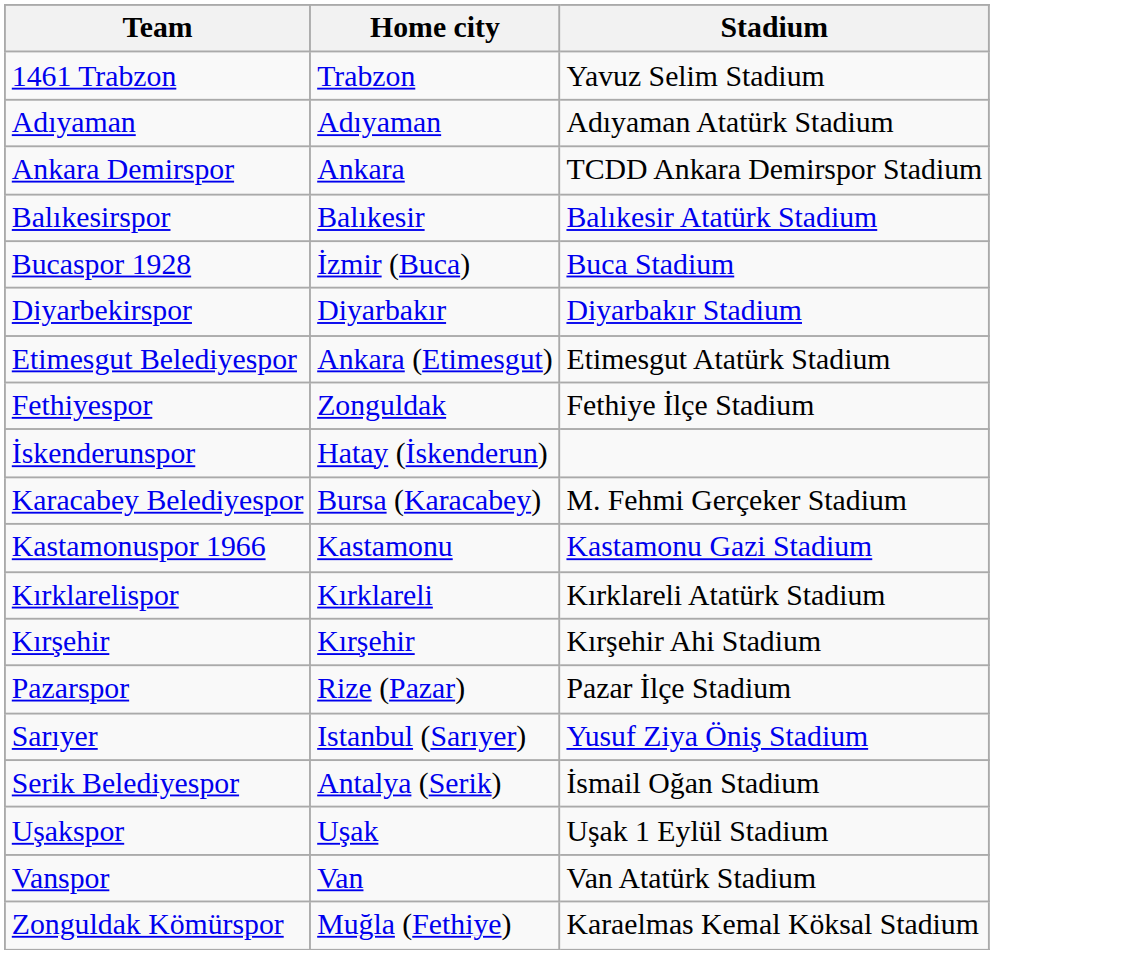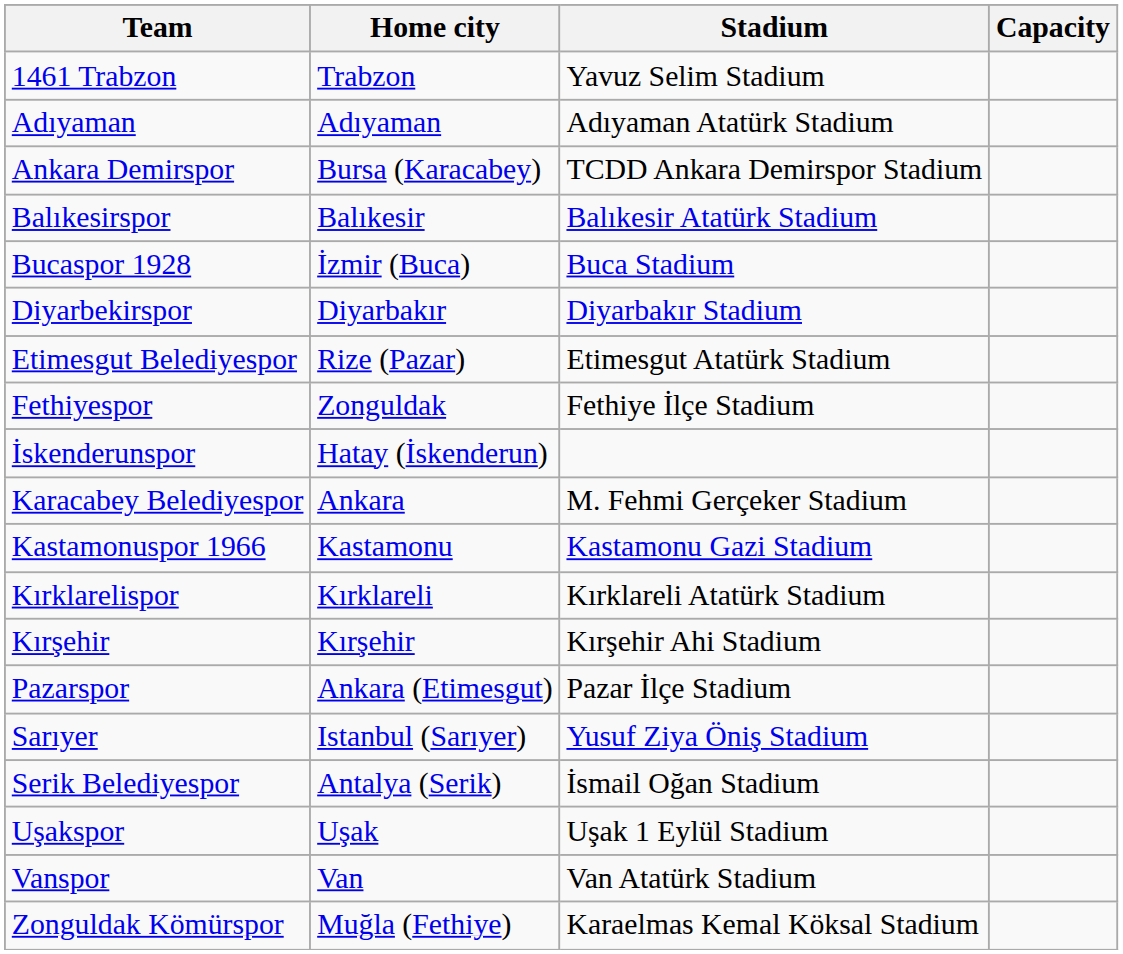 <table class="wikitable sortable" style="text-align: left;">
 <tr>
 <th>Team</th>
 <th>Home city</th>
 <th>Stadium</th>
+<th>Capacity</th>
 </tr>
 <tr>
 <td><a href='#'>1461 Trabzon</a></td>
 <td><a href='#'>Trabzon</a></td>
 <td>Yavuz Selim Stadium</td>
+<td align=center></td>
 </tr>
 <tr>
 <td><a href='#'>Adıyaman</a></td>
 <td><a href='#'>Adıyaman</a></td>
 <td>Adıyaman Atatürk Stadium</td>
+<td align=center></td>
 </tr>
 <tr>
 <td><a href='#'>Ankara Demirspor</a></td>
-<td><a href='#'>Ankara</a></td>
+<td><a href='#'>Bursa</a> (<a href='#'>Karacabey</a>)</td>
 <td>TCDD Ankara Demirspor Stadium</td>
+<td align=center></td>
 </tr>
 <tr>
 <td><a href='#'>Balıkesirspor</a></td>
 <td><a href='#'>Balıkesir</a></td>
 <td><a href='#'>Balıkesir Atatürk Stadium</a></td>
+<td align=center></td>
 </tr>
 <tr>
 <td><a href='#'>Bucaspor 1928</a></td>
 <td><a href='#'>İzmir</a> (<a href='#'>Buca</a>)</td>
 <td><a href='#'>Buca Stadium</a></td>
+<td align=center></td>
 </tr>
 <tr>
 <td><a href='#'>Diyarbekirspor</a></td>
 <td><a href='#'>Diyarbakır</a></td>
 <td><a href='#'>Diyarbakır Stadium</a></td>
+<td align=center></td>
 </tr>
 <tr>
 <td><a href='#'>Etimesgut Belediyespor</a></td>
-<td><a href='#'>Ankara</a> (<a href='#'>Etimesgut</a>)</td>
+<td><a href='#'>Rize</a> (<a href='#'>Pazar</a>)</td>
 <td>Etimesgut Atatürk Stadium</td>
+<td align=center></td>
 </tr>
 <tr>
 <td><a href='#'>Fethiyespor</a></td>
 <td><a href='#'>Zonguldak</a></td>
 <td>Fethiye İlçe Stadium</td>
+<td align=center></td>
 </tr>
 <tr>
 <td><a href='#'>İskenderunspor</a></td>
 <td><a href='#'>Hatay</a> (<a href='#'>İskenderun</a>)</td>
 <td></td>
+<td align=center></td>
 </tr>
 <tr>
 <td><a href='#'>Karacabey Belediyespor</a></td>
-<td><a href='#'>Bursa</a> (<a href='#'>Karacabey</a>)</td>
+<td><a href='#'>Ankara</a></td>
 <td>M. Fehmi Gerçeker Stadium</td>
+<td align=center></td>
 </tr>
 <tr>
 <td><a href='#'>Kastamonuspor 1966</a></td>
 <td><a href='#'>Kastamonu</a></td>
 <td><a href='#'>Kastamonu Gazi Stadium</a></td>
+<td align=center></td>
 </tr>
 <tr>
 <td><a href='#'>Kırklarelispor</a></td>
 <td><a href='#'>Kırklareli</a></td>
 <td>Kırklareli Atatürk Stadium</td>
+<td align=center></td>
 </tr>
 <tr>
 <td><a href='#'>Kırşehir</a></td>
 <td><a href='#'>Kırşehir</a></td>
 <td>Kırşehir Ahi Stadium</td>
+<td align=center></td>
 </tr>
 <tr>
 <td><a href='#'>Pazarspor</a></td>
-<td><a href='#'>Rize</a> (<a href='#'>Pazar</a>)</td>
+<td><a href='#'>Ankara</a> (<a href='#'>Etimesgut</a>)</td>
 <td>Pazar İlçe Stadium</td>
+<td align=center></td>
 </tr>
 <tr>
 <td><a href='#'>Sarıyer</a></td>
 <td><a href='#'>Istanbul</a> (<a href='#'>Sarıyer</a>)</td>
 <td><a href='#'>Yusuf Ziya Öniş Stadium</a></td>
+<td align=center></td>
 </tr>
 <tr>
 <td><a href='#'>Serik Belediyespor</a></td>
 <td><a href='#'>Antalya</a> (<a href='#'>Serik</a>)</td>
 <td>İsmail Oğan Stadium</td>
+<td align=center></td>
 </tr>
 <tr>
 <td><a href='#'>Uşakspor</a></td>
 <td><a href='#'>Uşak</a></td>
 <td>Uşak 1 Eylül Stadium</td>
+<td align=center></td>
 </tr>
 <tr>
 <td><a href='#'>Vanspor</a></td>
 <td><a href='#'>Van</a></td>
 <td>Van Atatürk Stadium</td>
+<td align=center></td>
 </tr>
 <tr>
 <td><a href='#'>Zonguldak Kömürspor</a></td>
 <td><a href='#'>Muğla</a> (<a href='#'>Fethiye</a>)</td>
 <td>Karaelmas Kemal Köksal Stadium</td>
+<td align=center></td>
 </tr>
 </table>
